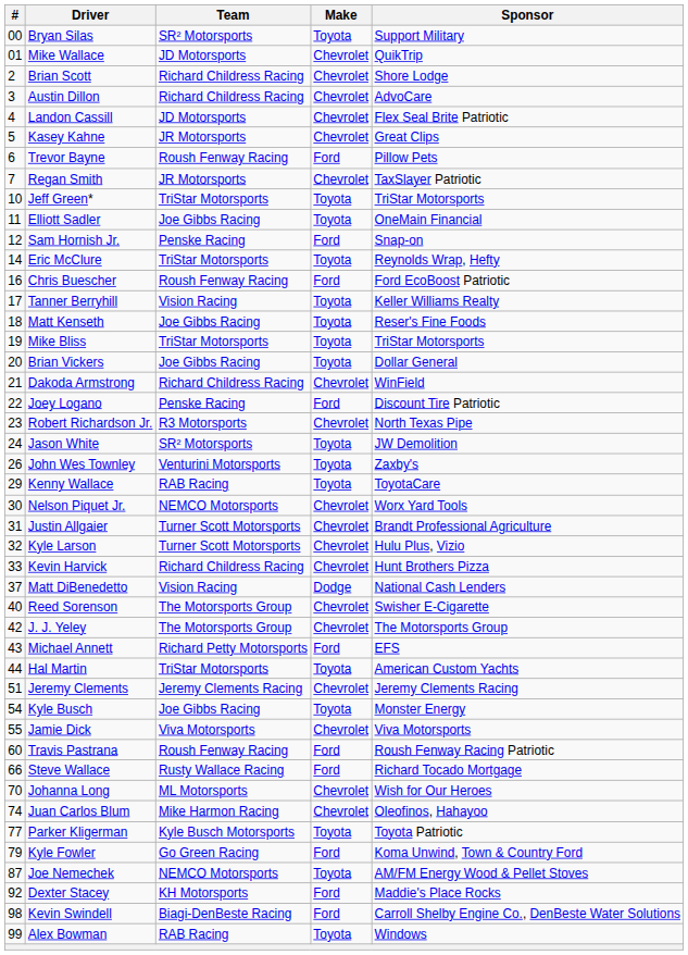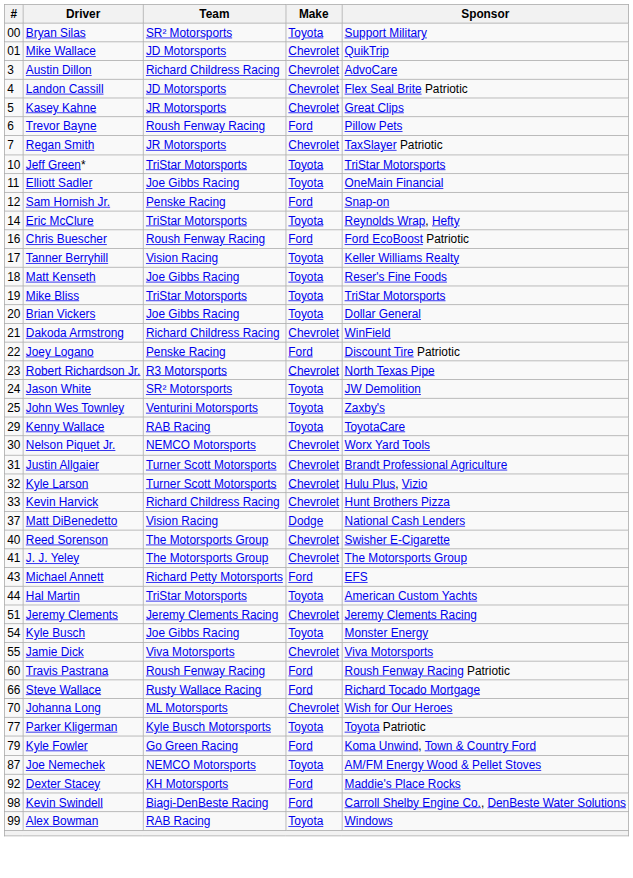 <table class="wikitable" style="font-size:95%">
 <tr>
 <th>#</th>
 <th>Driver</th>
 <th>Team</th>
 <th>Make</th>
 <th>Sponsor</th>
 </tr>
 <tr>
 <td>00</td>
 <td><a href='#'>Bryan Silas</a></td>
 <td><a href='#'>SR² Motorsports</a></td>
 <td><a href='#'>Toyota</a></td>
 <td><a href='#'>Support Military</a></td>
 </tr>
 <tr>
 <td>01</td>
 <td><a href='#'>Mike Wallace</a></td>
 <td><a href='#'>JD Motorsports</a></td>
 <td><a href='#'>Chevrolet</a></td>
 <td><a href='#'>QuikTrip</a></td>
-</tr>
-<tr>
-<td>2</td>
-<td><a href='#'>Brian Scott</a></td>
-<td><a href='#'>Richard Childress Racing</a></td>
-<td><a href='#'>Chevrolet</a></td>
-<td><a href='#'>Shore Lodge</a></td>
 </tr>
 <tr>
 <td>3</td>
 <td><a href='#'>Austin Dillon</a></td>
 <td><a href='#'>Richard Childress Racing</a></td>
 <td><a href='#'>Chevrolet</a></td>
 <td><a href='#'>AdvoCare</a></td>
 </tr>
 <tr>
 <td>4</td>
 <td><a href='#'>Landon Cassill</a></td>
 <td><a href='#'>JD Motorsports</a></td>
 <td><a href='#'>Chevrolet</a></td>
 <td><a href='#'>Flex Seal Brite</a> Patriotic</td>
 </tr>
 <tr>
 <td>5</td>
 <td><a href='#'>Kasey Kahne</a></td>
 <td><a href='#'>JR Motorsports</a></td>
 <td><a href='#'>Chevrolet</a></td>
 <td><a href='#'>Great Clips</a></td>
 </tr>
 <tr>
 <td>6</td>
 <td><a href='#'>Trevor Bayne</a></td>
 <td><a href='#'>Roush Fenway Racing</a></td>
 <td><a href='#'>Ford</a></td>
 <td><a href='#'>Pillow Pets</a></td>
 </tr>
 <tr>
 <td>7</td>
 <td><a href='#'>Regan Smith</a></td>
 <td><a href='#'>JR Motorsports</a></td>
 <td><a href='#'>Chevrolet</a></td>
 <td><a href='#'>TaxSlayer</a> Patriotic</td>
 </tr>
 <tr>
 <td>10</td>
 <td><a href='#'>Jeff Green</a>*</td>
 <td><a href='#'>TriStar Motorsports</a></td>
 <td><a href='#'>Toyota</a></td>
 <td><a href='#'>TriStar Motorsports</a></td>
 </tr>
 <tr>
 <td>11</td>
 <td><a href='#'>Elliott Sadler</a></td>
 <td><a href='#'>Joe Gibbs Racing</a></td>
 <td><a href='#'>Toyota</a></td>
 <td><a href='#'>OneMain Financial</a></td>
 </tr>
 <tr>
 <td>12</td>
 <td><a href='#'>Sam Hornish Jr.</a></td>
 <td><a href='#'>Penske Racing</a></td>
 <td><a href='#'>Ford</a></td>
 <td><a href='#'>Snap-on</a></td>
 </tr>
 <tr>
 <td>14</td>
 <td><a href='#'>Eric McClure</a></td>
 <td><a href='#'>TriStar Motorsports</a></td>
 <td><a href='#'>Toyota</a></td>
 <td><a href='#'>Reynolds Wrap</a>, <a href='#'>Hefty</a></td>
 </tr>
 <tr>
 <td>16</td>
 <td><a href='#'>Chris Buescher</a></td>
 <td><a href='#'>Roush Fenway Racing</a></td>
 <td><a href='#'>Ford</a></td>
 <td><a href='#'>Ford EcoBoost</a> Patriotic</td>
 </tr>
 <tr>
 <td>17</td>
 <td><a href='#'>Tanner Berryhill</a></td>
 <td><a href='#'>Vision Racing</a></td>
 <td><a href='#'>Toyota</a></td>
 <td><a href='#'>Keller Williams Realty</a></td>
 </tr>
 <tr>
 <td>18</td>
 <td><a href='#'>Matt Kenseth</a></td>
 <td><a href='#'>Joe Gibbs Racing</a></td>
 <td><a href='#'>Toyota</a></td>
 <td><a href='#'>Reser's Fine Foods</a></td>
 </tr>
 <tr>
 <td>19</td>
 <td><a href='#'>Mike Bliss</a></td>
 <td><a href='#'>TriStar Motorsports</a></td>
 <td><a href='#'>Toyota</a></td>
 <td><a href='#'>TriStar Motorsports</a></td>
 </tr>
 <tr>
 <td>20</td>
 <td><a href='#'>Brian Vickers</a></td>
 <td><a href='#'>Joe Gibbs Racing</a></td>
 <td><a href='#'>Toyota</a></td>
 <td><a href='#'>Dollar General</a></td>
 </tr>
 <tr>
 <td>21</td>
 <td><a href='#'>Dakoda Armstrong</a></td>
 <td><a href='#'>Richard Childress Racing</a></td>
 <td><a href='#'>Chevrolet</a></td>
 <td><a href='#'>WinField</a></td>
 </tr>
 <tr>
 <td>22</td>
 <td><a href='#'>Joey Logano</a></td>
 <td><a href='#'>Penske Racing</a></td>
 <td><a href='#'>Ford</a></td>
 <td><a href='#'>Discount Tire</a> Patriotic</td>
 </tr>
 <tr>
 <td>23</td>
 <td><a href='#'>Robert Richardson Jr.</a></td>
 <td><a href='#'>R3 Motorsports</a></td>
 <td><a href='#'>Chevrolet</a></td>
 <td><a href='#'>North Texas Pipe</a></td>
 </tr>
 <tr>
 <td>24</td>
 <td><a href='#'>Jason White</a></td>
 <td><a href='#'>SR² Motorsports</a></td>
 <td><a href='#'>Toyota</a></td>
 <td><a href='#'>JW Demolition</a></td>
 </tr>
 <tr>
-<td>26</td>
+<td>25</td>
 <td><a href='#'>John Wes Townley</a></td>
 <td><a href='#'>Venturini Motorsports</a></td>
 <td><a href='#'>Toyota</a></td>
 <td><a href='#'>Zaxby's</a></td>
 </tr>
 <tr>
 <td>29</td>
 <td><a href='#'>Kenny Wallace</a></td>
 <td><a href='#'>RAB Racing</a></td>
 <td><a href='#'>Toyota</a></td>
 <td><a href='#'>ToyotaCare</a></td>
 </tr>
 <tr>
 <td>30</td>
 <td><a href='#'>Nelson Piquet Jr.</a></td>
 <td><a href='#'>NEMCO Motorsports</a></td>
 <td><a href='#'>Chevrolet</a></td>
 <td><a href='#'>Worx Yard Tools</a></td>
 </tr>
 <tr>
 <td>31</td>
 <td><a href='#'>Justin Allgaier</a></td>
 <td><a href='#'>Turner Scott Motorsports</a></td>
 <td><a href='#'>Chevrolet</a></td>
 <td><a href='#'>Brandt Professional Agriculture</a></td>
 </tr>
 <tr>
 <td>32</td>
 <td><a href='#'>Kyle Larson</a></td>
 <td><a href='#'>Turner Scott Motorsports</a></td>
 <td><a href='#'>Chevrolet</a></td>
 <td><a href='#'>Hulu Plus</a>, <a href='#'>Vizio</a></td>
 </tr>
 <tr>
 <td>33</td>
 <td><a href='#'>Kevin Harvick</a></td>
 <td><a href='#'>Richard Childress Racing</a></td>
 <td><a href='#'>Chevrolet</a></td>
 <td><a href='#'>Hunt Brothers Pizza</a></td>
 </tr>
 <tr>
 <td>37</td>
 <td><a href='#'>Matt DiBenedetto</a></td>
 <td><a href='#'>Vision Racing</a></td>
 <td><a href='#'>Dodge</a></td>
 <td><a href='#'>National Cash Lenders</a></td>
 </tr>
 <tr>
 <td>40</td>
 <td><a href='#'>Reed Sorenson</a></td>
 <td><a href='#'>The Motorsports Group</a></td>
 <td><a href='#'>Chevrolet</a></td>
 <td><a href='#'>Swisher E-Cigarette</a></td>
 </tr>
 <tr>
-<td>42</td>
+<td>41</td>
 <td><a href='#'>J. J. Yeley</a></td>
 <td><a href='#'>The Motorsports Group</a></td>
 <td><a href='#'>Chevrolet</a></td>
 <td><a href='#'>The Motorsports Group</a></td>
 </tr>
 <tr>
 <td>43</td>
 <td><a href='#'>Michael Annett</a></td>
 <td><a href='#'>Richard Petty Motorsports</a></td>
 <td><a href='#'>Ford</a></td>
 <td><a href='#'>EFS</a></td>
 </tr>
 <tr>
 <td>44</td>
 <td><a href='#'>Hal Martin</a></td>
 <td><a href='#'>TriStar Motorsports</a></td>
 <td><a href='#'>Toyota</a></td>
 <td><a href='#'>American Custom Yachts</a></td>
 </tr>
 <tr>
 <td>51</td>
 <td><a href='#'>Jeremy Clements</a></td>
 <td><a href='#'>Jeremy Clements Racing</a></td>
 <td><a href='#'>Chevrolet</a></td>
 <td><a href='#'>Jeremy Clements Racing</a></td>
 </tr>
 <tr>
 <td>54</td>
 <td><a href='#'>Kyle Busch</a></td>
 <td><a href='#'>Joe Gibbs Racing</a></td>
 <td><a href='#'>Toyota</a></td>
 <td><a href='#'>Monster Energy</a></td>
 </tr>
 <tr>
 <td>55</td>
 <td><a href='#'>Jamie Dick</a></td>
 <td><a href='#'>Viva Motorsports</a></td>
 <td><a href='#'>Chevrolet</a></td>
 <td><a href='#'>Viva Motorsports</a></td>
 </tr>
 <tr>
 <td>60</td>
 <td><a href='#'>Travis Pastrana</a></td>
 <td><a href='#'>Roush Fenway Racing</a></td>
 <td><a href='#'>Ford</a></td>
 <td><a href='#'>Roush Fenway Racing</a> Patriotic</td>
 </tr>
 <tr>
 <td>66</td>
 <td><a href='#'>Steve Wallace</a></td>
 <td><a href='#'>Rusty Wallace Racing</a></td>
 <td><a href='#'>Ford</a></td>
 <td><a href='#'>Richard Tocado Mortgage</a></td>
 </tr>
 <tr>
 <td>70</td>
 <td><a href='#'>Johanna Long</a></td>
 <td><a href='#'>ML Motorsports</a></td>
 <td><a href='#'>Chevrolet</a></td>
 <td><a href='#'>Wish for Our Heroes</a></td>
 </tr>
 <tr>
-<td>74</td>
-<td><a href='#'>Juan Carlos Blum</a></td>
-<td><a href='#'>Mike Harmon Racing</a></td>
-<td><a href='#'>Chevrolet</a></td>
-<td><a href='#'>Oleofinos</a>, <a href='#'>Hahayoo</a></td>
-</tr>
-<tr>
 <td>77</td>
 <td><a href='#'>Parker Kligerman</a></td>
 <td><a href='#'>Kyle Busch Motorsports</a></td>
 <td><a href='#'>Toyota</a></td>
 <td><a href='#'>Toyota</a> Patriotic</td>
 </tr>
 <tr>
 <td>79</td>
 <td><a href='#'>Kyle Fowler</a></td>
 <td><a href='#'>Go Green Racing</a></td>
 <td><a href='#'>Ford</a></td>
 <td><a href='#'>Koma Unwind</a>, <a href='#'>Town & Country Ford</a></td>
 </tr>
 <tr>
 <td>87</td>
 <td><a href='#'>Joe Nemechek</a></td>
 <td><a href='#'>NEMCO Motorsports</a></td>
 <td><a href='#'>Toyota</a></td>
 <td><a href='#'>AM/FM Energy Wood & Pellet Stoves</a></td>
 </tr>
 <tr>
 <td>92</td>
 <td><a href='#'>Dexter Stacey</a></td>
 <td><a href='#'>KH Motorsports</a></td>
 <td><a href='#'>Ford</a></td>
 <td><a href='#'>Maddie's Place Rocks</a></td>
 </tr>
 <tr>
 <td>98</td>
 <td><a href='#'>Kevin Swindell</a></td>
 <td><a href='#'>Biagi-DenBeste Racing</a></td>
 <td><a href='#'>Ford</a></td>
 <td><a href='#'>Carroll Shelby Engine Co.</a>, <a href='#'>DenBeste Water Solutions</a></td>
 </tr>
 <tr>
 <td>99</td>
 <td><a href='#'>Alex Bowman</a></td>
 <td><a href='#'>RAB Racing</a></td>
 <td><a href='#'>Toyota</a></td>
 <td><a href='#'>Windows</a></td>
 </tr>
 <tr>
 <th colspan="5"></th>
 </tr>
 </table>
